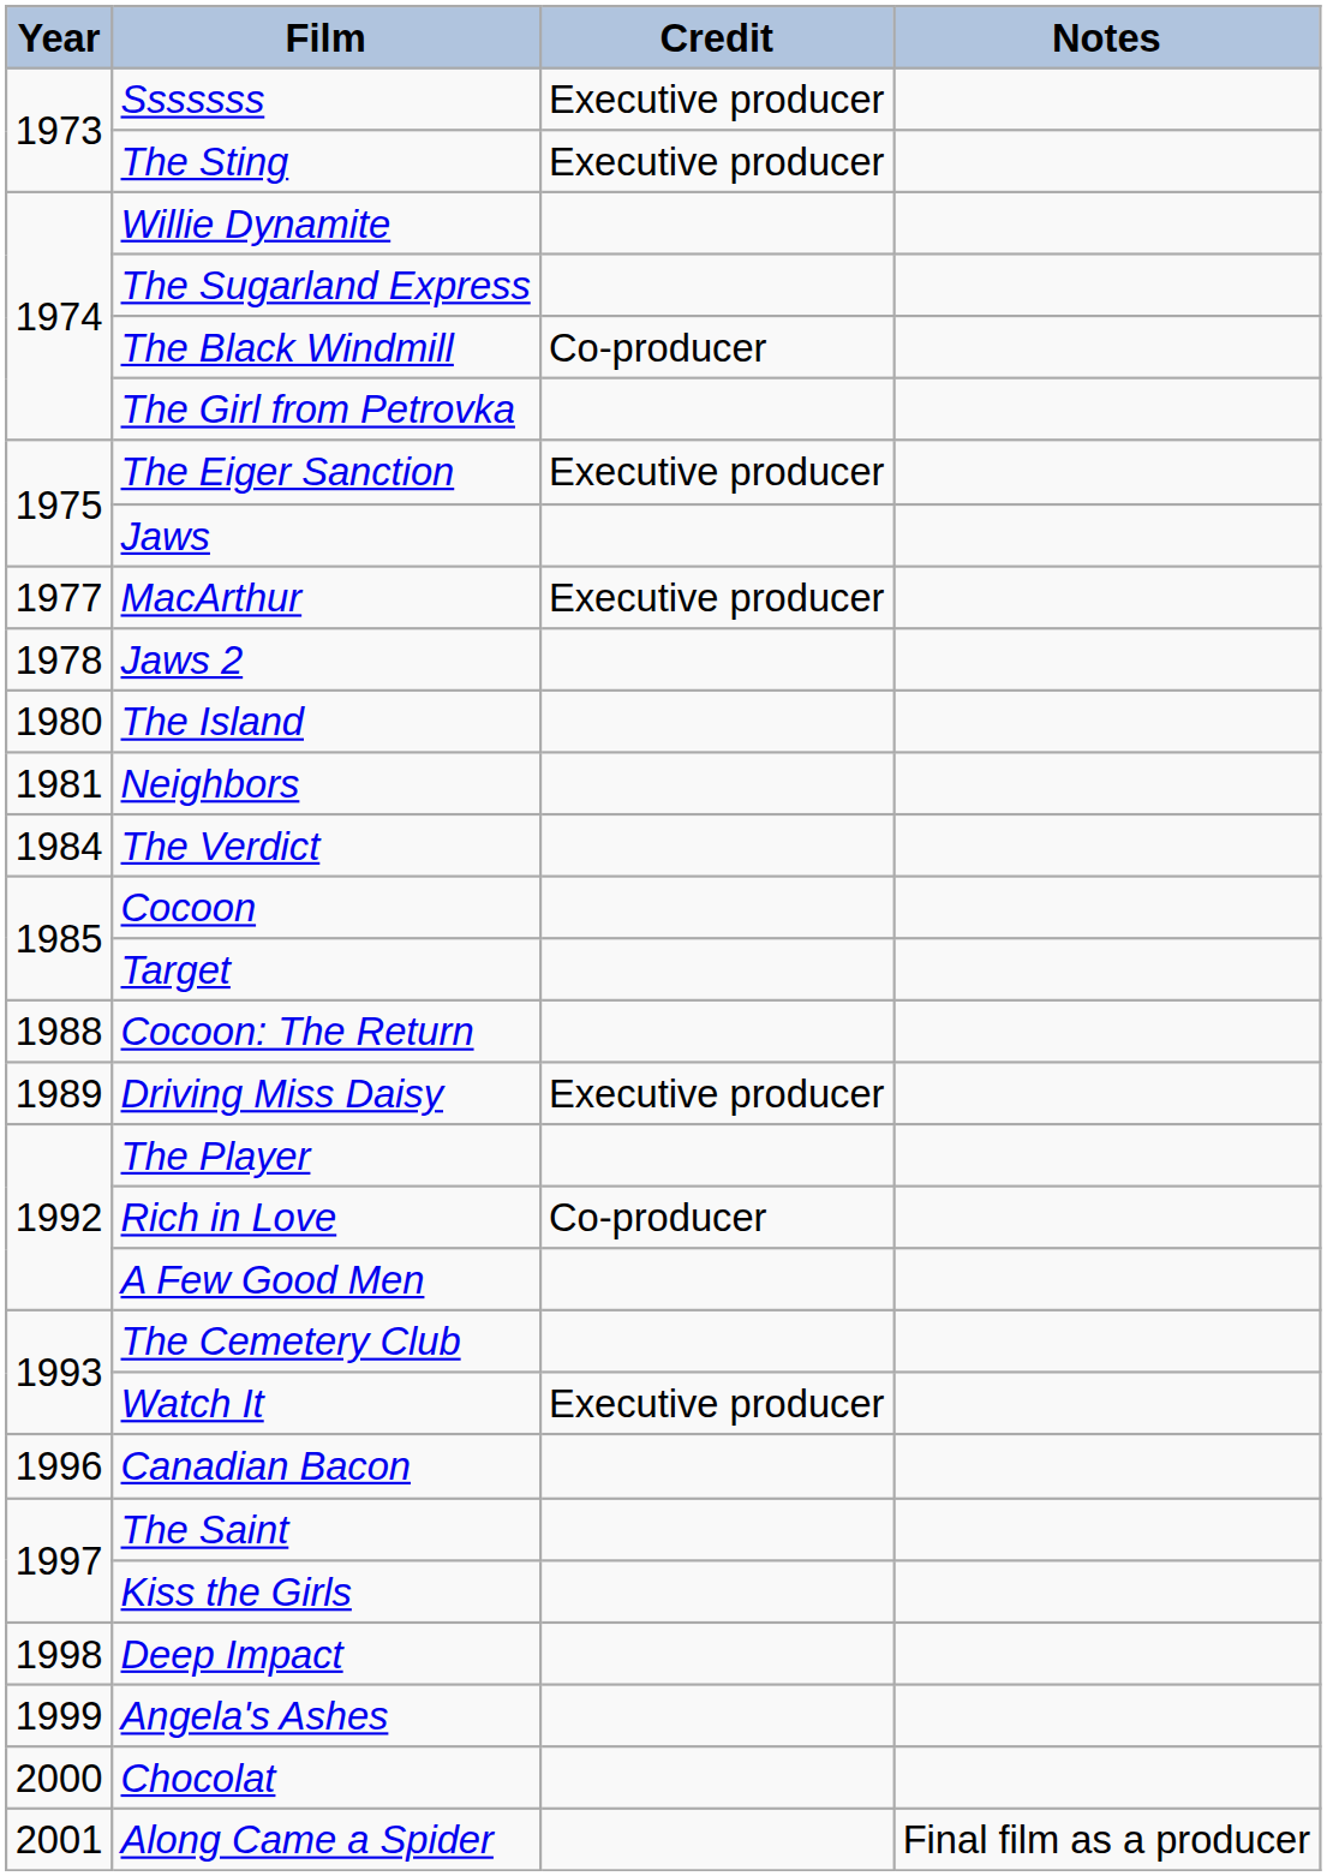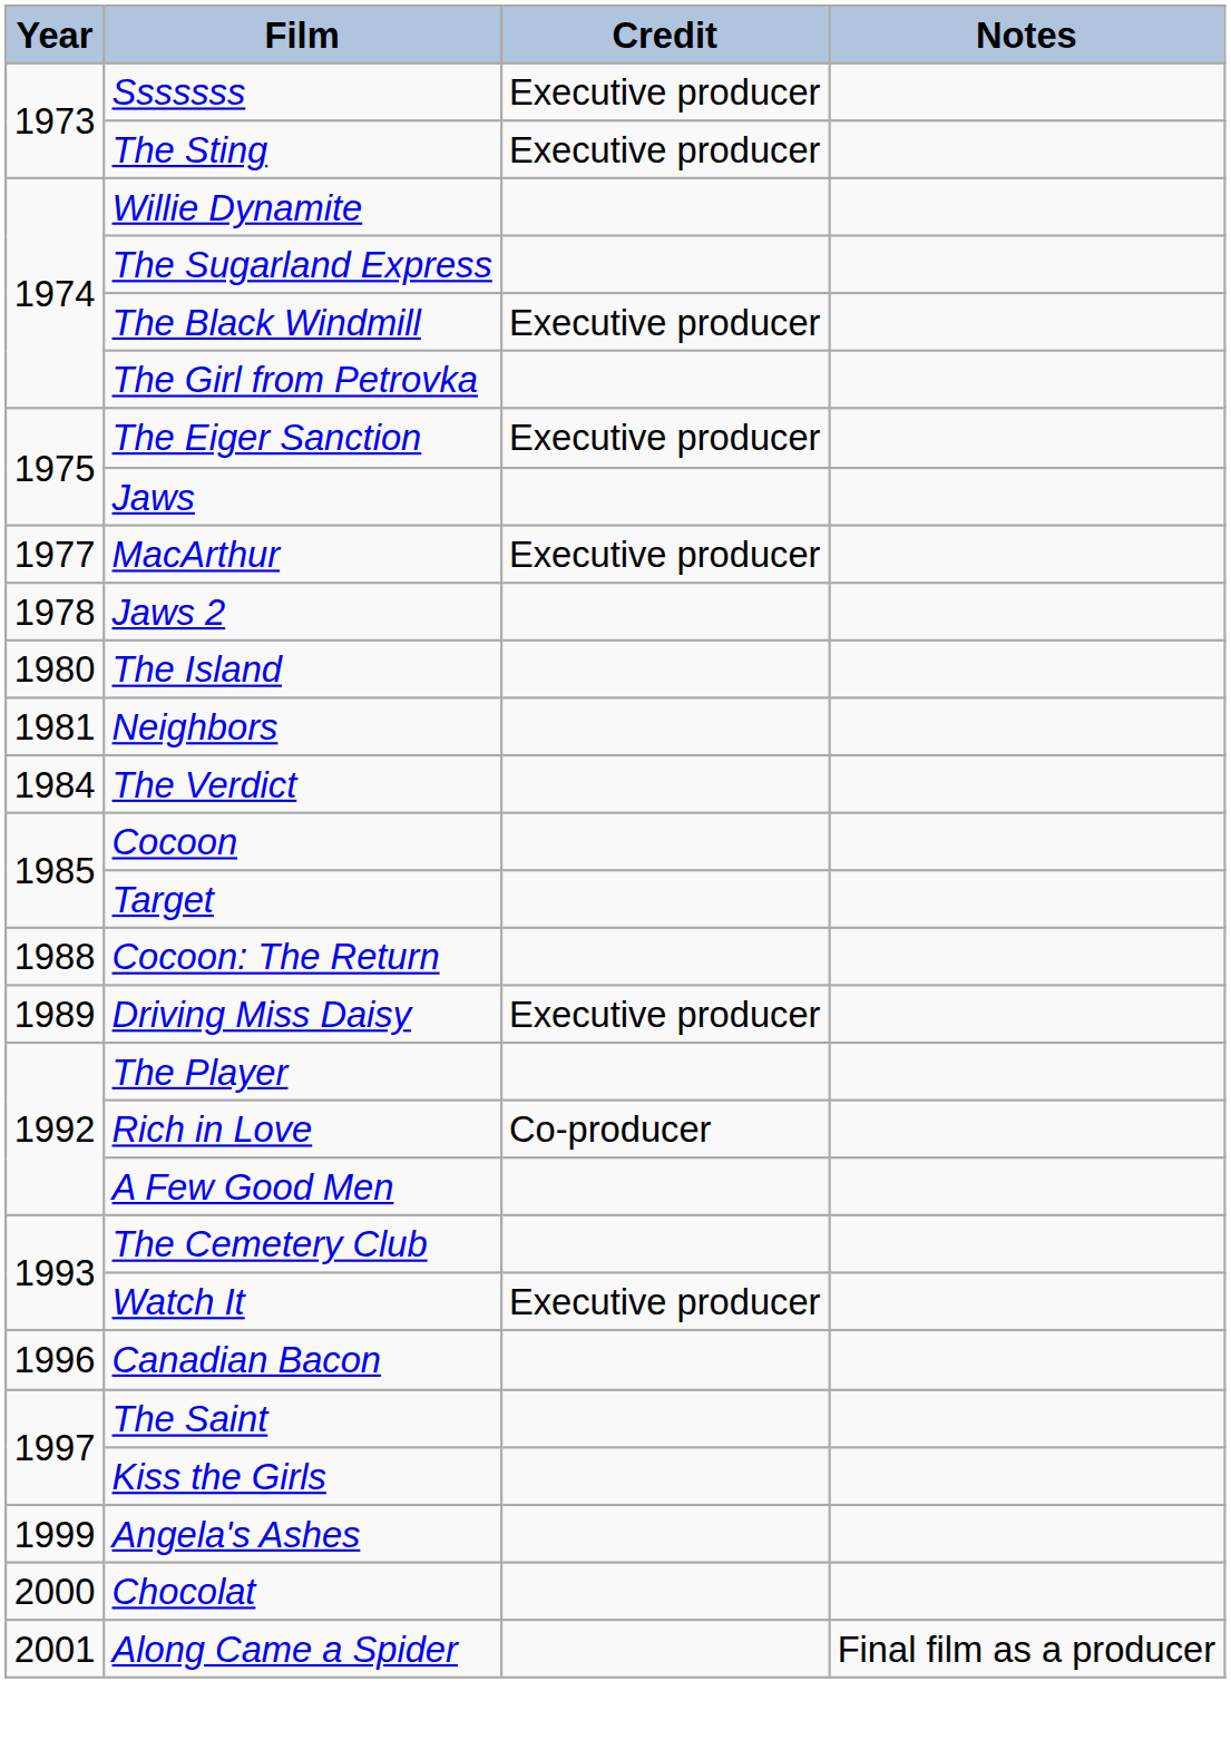 <table class="wikitable" style="font-size:95%;">
 <tr>
 <th style="background:#B0C4DE;">Year</th>
 <th style="background:#B0C4DE;">Film</th>
 <th style="background:#B0C4DE;">Credit</th>
 <th style="background:#B0C4DE;">Notes</th>
 </tr>
 <tr>
 <td rowspan=2>1973</td>
 <td><em><a href='#'>Sssssss</a></em></td>
 <td>Executive producer</td>
 <td></td>
 </tr>
 <tr>
 <td><em><a href='#'>The Sting</a></em></td>
 <td>Executive producer</td>
 <td></td>
 </tr>
 <tr>
 <td rowspan=4>1974</td>
 <td><em><a href='#'>Willie Dynamite</a></em></td>
 <td></td>
 <td></td>
 </tr>
 <tr>
 <td><em><a href='#'>The Sugarland Express</a></em></td>
 <td></td>
 <td></td>
 </tr>
 <tr>
 <td><em><a href='#'>The Black Windmill</a></em></td>
-<td>Co-producer</td>
+<td>Executive producer</td>
 <td></td>
 </tr>
 <tr>
 <td><em><a href='#'>The Girl from Petrovka</a></em></td>
 <td></td>
 <td></td>
 </tr>
 <tr>
 <td rowspan=2>1975</td>
 <td><em><a href='#'>The Eiger Sanction</a></em></td>
 <td>Executive producer</td>
 <td></td>
 </tr>
 <tr>
 <td><em><a href='#'>Jaws</a></em></td>
 <td></td>
 <td></td>
 </tr>
 <tr>
 <td>1977</td>
 <td><em><a href='#'>MacArthur</a></em></td>
 <td>Executive producer</td>
 <td></td>
 </tr>
 <tr>
 <td>1978</td>
 <td><em><a href='#'>Jaws 2</a></em></td>
 <td></td>
 <td></td>
 </tr>
 <tr>
 <td>1980</td>
 <td><em><a href='#'>The Island</a></em></td>
 <td></td>
 <td></td>
 </tr>
 <tr>
 <td>1981</td>
 <td><em><a href='#'>Neighbors</a></em></td>
 <td></td>
 <td></td>
 </tr>
 <tr>
 <td>1984</td>
 <td><em><a href='#'>The Verdict</a></em></td>
 <td></td>
 <td></td>
 </tr>
 <tr>
 <td rowspan=2>1985</td>
 <td><em><a href='#'>Cocoon</a></em></td>
 <td></td>
 <td></td>
 </tr>
 <tr>
 <td><em><a href='#'>Target</a></em></td>
 <td></td>
 <td></td>
 </tr>
 <tr>
 <td>1988</td>
 <td><em><a href='#'>Cocoon: The Return</a></em></td>
 <td></td>
 <td></td>
 </tr>
 <tr>
 <td>1989</td>
 <td><em><a href='#'>Driving Miss Daisy</a></em></td>
 <td>Executive producer</td>
 <td></td>
 </tr>
 <tr>
 <td rowspan=3>1992</td>
 <td><em><a href='#'>The Player</a></em></td>
 <td></td>
 <td></td>
 </tr>
 <tr>
 <td><em><a href='#'>Rich in Love</a></em></td>
 <td>Co-producer</td>
 <td></td>
 </tr>
 <tr>
 <td><em><a href='#'>A Few Good Men</a></em></td>
 <td></td>
 <td></td>
 </tr>
 <tr>
 <td rowspan=2>1993</td>
 <td><em><a href='#'>The Cemetery Club</a></em></td>
 <td></td>
 <td></td>
 </tr>
 <tr>
 <td><em><a href='#'>Watch It</a></em></td>
 <td>Executive producer</td>
 <td></td>
 </tr>
 <tr>
 <td>1996</td>
 <td><em><a href='#'>Canadian Bacon</a></em></td>
 <td></td>
 <td></td>
 </tr>
 <tr>
 <td rowspan=2>1997</td>
 <td><em><a href='#'>The Saint</a></em></td>
 <td></td>
 <td></td>
 </tr>
 <tr>
 <td><em><a href='#'>Kiss the Girls</a></em></td>
 <td></td>
 <td></td>
 </tr>
 <tr>
-<td>1998</td>
-<td><em><a href='#'>Deep Impact</a></em></td>
-<td></td>
-<td></td>
-</tr>
-<tr>
 <td>1999</td>
 <td><em><a href='#'>Angela's Ashes</a></em></td>
 <td></td>
 <td></td>
 </tr>
 <tr>
 <td>2000</td>
 <td><em><a href='#'>Chocolat</a></em></td>
 <td></td>
 <td></td>
 </tr>
 <tr>
 <td>2001</td>
 <td><em><a href='#'>Along Came a Spider</a></em></td>
 <td></td>
 <td>Final film as a producer</td>
 </tr>
 </table>
